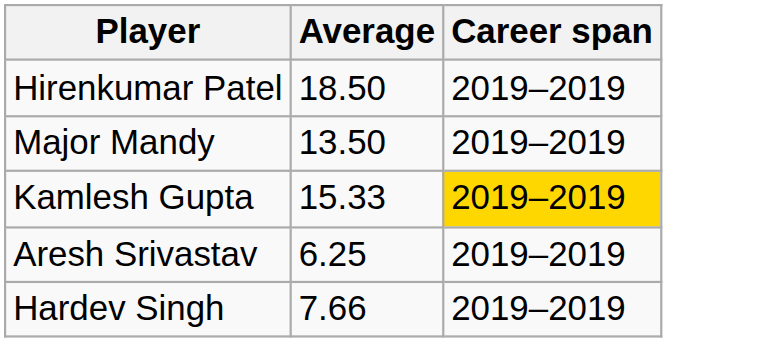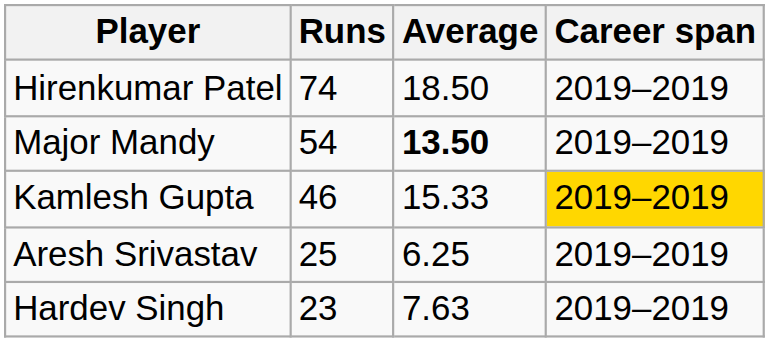 <table class="wikitable">
 <tr>
 <th>Player</th>
+<th>Runs</th>
 <th>Average</th>
 <th>Career span</th>
 </tr>
 <tr>
 <td>Hirenkumar Patel</td>
+<td>74</td>
 <td>18.50</td>
 <td>2019–2019</td>
 </tr>
 <tr>
 <td>Major Mandy</td>
-<td>13.50</td>
+<td>54</td>
+<td><strong>13.50</strong></td>
 <td>2019–2019</td>
 </tr>
 <tr>
 <td>Kamlesh Gupta</td>
+<td>46</td>
 <td>15.33</td>
 <td style="background: gold;">2019–2019</td>
 </tr>
 <tr>
 <td>Aresh Srivastav</td>
+<td>25</td>
 <td>6.25</td>
 <td>2019–2019</td>
 </tr>
 <tr>
 <td>Hardev Singh</td>
-<td>7.66</td>
+<td>23</td>
+<td>7.63</td>
 <td>2019–2019</td>
 </tr>
 </table>
